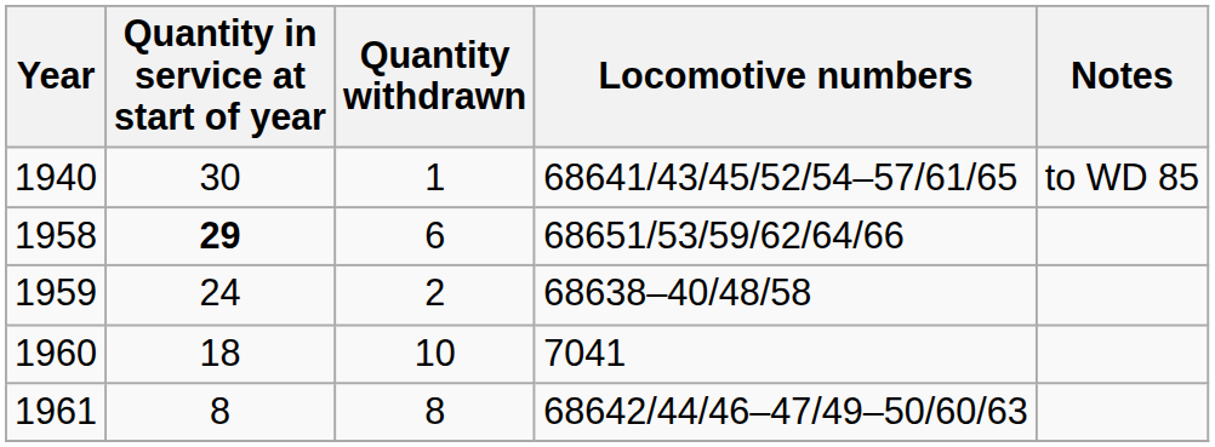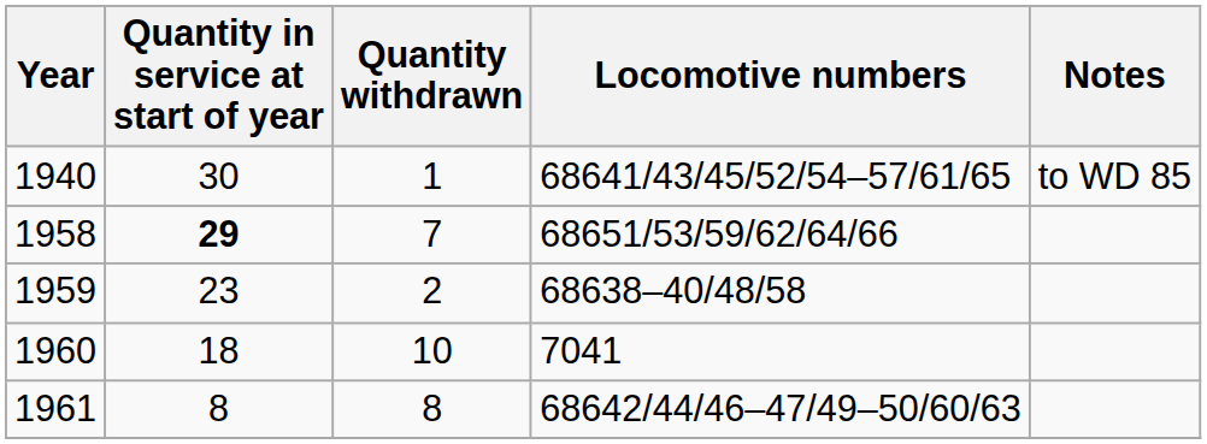 <table class=wikitable style=text-align:center>
 <tr>
 <th>Year</th>
 <th>Quantity in<br>service at<br>start of year</th>
 <th>Quantity<br>withdrawn</th>
 <th>Locomotive numbers</th>
 <th>Notes</th>
 </tr>
 <tr>
 <td>1940</td>
 <td>30</td>
 <td>1</td>
 <td align=left>68641/43/45/52/54–57/61/65</td>
 <td align=left>to WD 85</td>
 </tr>
 <tr>
 <td>1958</td>
 <td><strong>29</strong></td>
-<td>6</td>
+<td>7</td>
 <td align=left>68651/53/59/62/64/66</td>
 <td align=left></td>
 </tr>
 <tr>
 <td>1959</td>
-<td>24</td>
+<td>23</td>
 <td>2</td>
 <td align=left>68638–40/48/58</td>
 <td align=left></td>
 </tr>
 <tr>
 <td>1960</td>
 <td>18</td>
 <td>10</td>
 <td align=left>7041</td>
 <td align=left></td>
 </tr>
 <tr>
 <td>1961</td>
 <td>8</td>
 <td>8</td>
 <td align=left>68642/44/46–47/49–50/60/63</td>
 <td align=left></td>
 </tr>
 <tr>
 </tr>
 </table>
